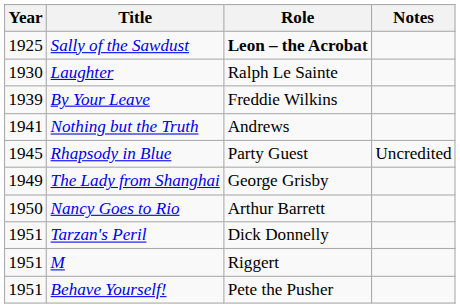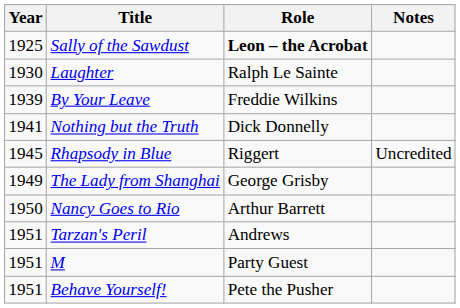 <table class=wikitable>
 <tr>
 <th>Year</th>
 <th>Title</th>
 <th>Role</th>
 <th>Notes</th>
 </tr>
 <tr>
 <td>1925</td>
 <td><em><a href='#'>Sally of the Sawdust</a></em></td>
 <td><strong>Leon – the Acrobat</strong></td>
 <td></td>
 </tr>
 <tr>
 <td>1930</td>
 <td><em><a href='#'>Laughter</a></em></td>
 <td>Ralph Le Sainte</td>
 <td></td>
 </tr>
 <tr>
 <td>1939</td>
 <td><em><a href='#'>By Your Leave</a></em></td>
 <td>Freddie Wilkins</td>
 <td></td>
 </tr>
 <tr>
 <td>1941</td>
 <td><em><a href='#'>Nothing but the Truth</a></em></td>
-<td>Andrews</td>
+<td>Dick Donnelly</td>
 <td></td>
 </tr>
 <tr>
 <td>1945</td>
 <td><em><a href='#'>Rhapsody in Blue</a></em></td>
-<td>Party Guest</td>
+<td>Riggert</td>
 <td>Uncredited</td>
 </tr>
 <tr>
 <td>1949</td>
 <td><em><a href='#'>The Lady from Shanghai</a></em></td>
 <td>George Grisby</td>
 <td></td>
 </tr>
 <tr>
 <td>1950</td>
 <td><em><a href='#'>Nancy Goes to Rio</a></em></td>
 <td>Arthur Barrett</td>
 <td></td>
 </tr>
 <tr>
 <td>1951</td>
 <td><em><a href='#'>Tarzan's Peril</a></em></td>
-<td>Dick Donnelly</td>
+<td>Andrews</td>
 <td></td>
 </tr>
 <tr>
 <td>1951</td>
 <td><em><a href='#'>M</a></em></td>
-<td>Riggert</td>
+<td>Party Guest</td>
 <td></td>
 </tr>
 <tr>
 <td>1951</td>
 <td><em><a href='#'>Behave Yourself!</a></em></td>
 <td>Pete the Pusher</td>
 <td></td>
 </tr>
 </table>
